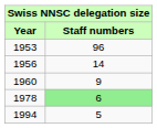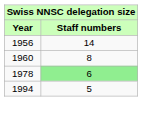 <table class="wikitable"  style="text-align:center; margin-left:10px" align="right" border="1">
 <tr>
 <th colspan="2" style="background-color: #cfb">Swiss NNSC delegation size</th>
 </tr>
 <tr>
 <th style="background-color:#cfb">Year</th>
 <th style="background-color:#cfb">Staff numbers</th>
 </tr>
 <tr>
-<td>1953</td>
-<td>96</td>
-</tr>
-<tr>
 <td>1956</td>
 <td>14</td>
 </tr>
 <tr>
 <td>1960</td>
-<td>9</td>
+<td>8</td>
 </tr>
 <tr>
 <td>1978</td>
 <td style="background: lightgreen;">6</td>
 </tr>
 <tr>
 <td>1994</td>
 <td>5</td>
 </tr>
 </table>
